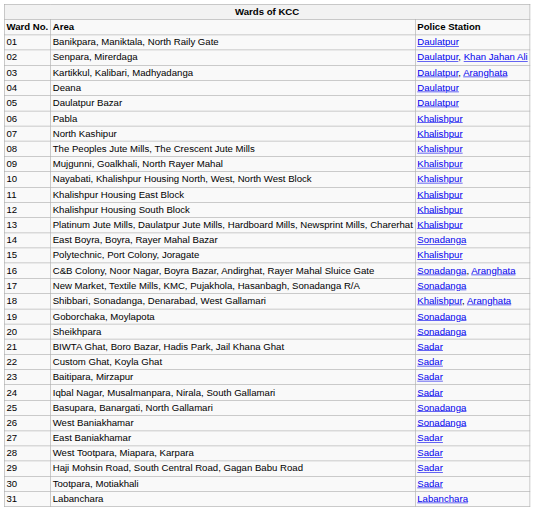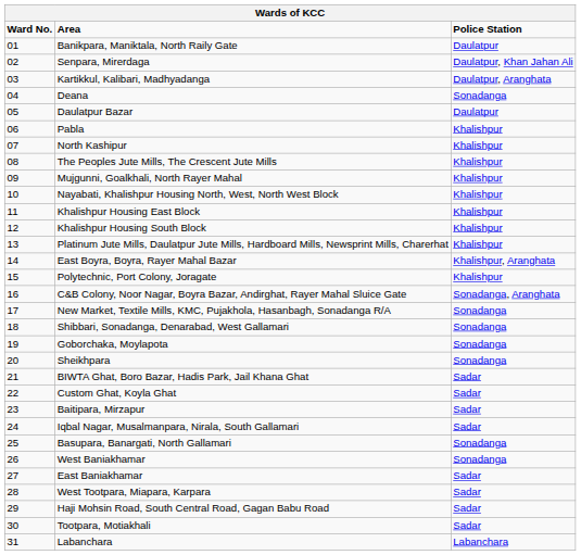 <table class="wikitable">
 <tr>
 <th colspan="3">Wards of KCC</th>
 </tr>
 <tr>
 <td><strong>Ward No.</strong></td>
 <td><strong>Area</strong></td>
 <td><strong>Police Station</strong></td>
 </tr>
 <tr>
 <td>01</td>
 <td>Banikpara, Maniktala, North Raily Gate</td>
 <td><a href='#'>Daulatpur</a></td>
 </tr>
 <tr>
 <td>02</td>
 <td>Senpara, Mirerdaga</td>
 <td><a href='#'>Daulatpur</a>, <a href='#'>Khan Jahan Ali</a></td>
 </tr>
 <tr>
 <td>03</td>
 <td>Kartikkul, Kalibari, Madhyadanga</td>
 <td><a href='#'>Daulatpur</a>, <a href='#'>Aranghata</a></td>
 </tr>
 <tr>
 <td>04</td>
 <td>Deana</td>
-<td><a href='#'>Daulatpur</a></td>
+<td><a href='#'>Sonadanga</a></td>
 </tr>
 <tr>
 <td>05</td>
 <td>Daulatpur Bazar</td>
 <td><a href='#'>Daulatpur</a></td>
 </tr>
 <tr>
 <td>06</td>
 <td>Pabla</td>
 <td><a href='#'>Khalishpur</a></td>
 </tr>
 <tr>
 <td>07</td>
 <td>North Kashipur</td>
 <td><a href='#'>Khalishpur</a></td>
 </tr>
 <tr>
 <td>08</td>
 <td>The Peoples Jute Mills, The Crescent Jute Mills</td>
 <td><a href='#'>Khalishpur</a></td>
 </tr>
 <tr>
 <td>09</td>
 <td>Mujgunni, Goalkhali, North Rayer Mahal</td>
 <td><a href='#'>Khalishpur</a></td>
 </tr>
 <tr>
 <td>10</td>
 <td>Nayabati, Khalishpur Housing North, West, North West Block</td>
 <td><a href='#'>Khalishpur</a></td>
 </tr>
 <tr>
 <td>11</td>
 <td>Khalishpur Housing East Block</td>
 <td><a href='#'>Khalishpur</a></td>
 </tr>
 <tr>
 <td>12</td>
 <td>Khalishpur Housing South Block</td>
 <td><a href='#'>Khalishpur</a></td>
 </tr>
 <tr>
 <td>13</td>
 <td>Platinum Jute Mills, Daulatpur Jute Mills, Hardboard Mills, Newsprint Mills, Charerhat</td>
 <td><a href='#'>Khalishpur</a></td>
 </tr>
 <tr>
 <td>14</td>
 <td>East Boyra, Boyra, Rayer Mahal Bazar</td>
-<td><a href='#'>Sonadanga</a></td>
+<td><a href='#'>Khalishpur</a>, <a href='#'>Aranghata</a></td>
 </tr>
 <tr>
 <td>15</td>
 <td>Polytechnic, Port Colony, Joragate</td>
 <td><a href='#'>Khalishpur</a></td>
 </tr>
 <tr>
 <td>16</td>
 <td>C&B Colony, Noor Nagar, Boyra Bazar, Andirghat, Rayer Mahal Sluice Gate</td>
 <td><a href='#'>Sonadanga</a>, <a href='#'>Aranghata</a></td>
 </tr>
 <tr>
 <td>17</td>
 <td>New Market, Textile Mills, KMC, Pujakhola, Hasanbagh, Sonadanga R/A</td>
 <td><a href='#'>Sonadanga</a></td>
 </tr>
 <tr>
 <td>18</td>
 <td>Shibbari, Sonadanga, Denarabad, West Gallamari</td>
-<td><a href='#'>Khalishpur</a>, <a href='#'>Aranghata</a></td>
+<td><a href='#'>Sonadanga</a></td>
 </tr>
 <tr>
 <td>19</td>
 <td>Goborchaka, Moylapota</td>
 <td><a href='#'>Sonadanga</a></td>
 </tr>
 <tr>
 <td>20</td>
 <td>Sheikhpara</td>
 <td><a href='#'>Sonadanga</a></td>
 </tr>
 <tr>
 <td>21</td>
 <td>BIWTA Ghat, Boro Bazar, Hadis Park, Jail Khana Ghat</td>
 <td><a href='#'>Sadar</a></td>
 </tr>
 <tr>
 <td>22</td>
 <td>Custom Ghat, Koyla Ghat</td>
 <td><a href='#'>Sadar</a></td>
 </tr>
 <tr>
 <td>23</td>
 <td>Baitipara, Mirzapur</td>
 <td><a href='#'>Sadar</a></td>
 </tr>
 <tr>
 <td>24</td>
 <td>Iqbal Nagar, Musalmanpara, Nirala, South Gallamari</td>
 <td><a href='#'>Sadar</a></td>
 </tr>
 <tr>
 <td>25</td>
 <td>Basupara, Banargati, North Gallamari</td>
 <td><a href='#'>Sonadanga</a></td>
 </tr>
 <tr>
 <td>26</td>
 <td>West Baniakhamar</td>
 <td><a href='#'>Sonadanga</a></td>
 </tr>
 <tr>
 <td>27</td>
 <td>East Baniakhamar</td>
 <td><a href='#'>Sadar</a></td>
 </tr>
 <tr>
 <td>28</td>
 <td>West Tootpara, Miapara, Karpara</td>
 <td><a href='#'>Sadar</a></td>
 </tr>
 <tr>
 <td>29</td>
 <td>Haji Mohsin Road, South Central Road, Gagan Babu Road</td>
 <td><a href='#'>Sadar</a></td>
 </tr>
 <tr>
 <td>30</td>
 <td>Tootpara, Motiakhali</td>
 <td><a href='#'>Sadar</a></td>
 </tr>
 <tr>
 <td>31</td>
 <td>Labanchara</td>
 <td><a href='#'>Labanchara</a></td>
 </tr>
 </table>
